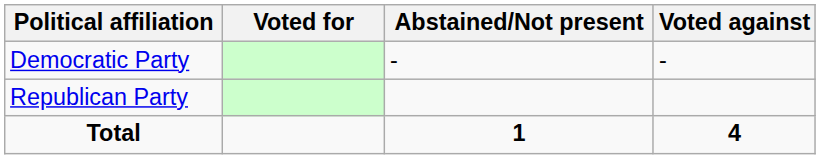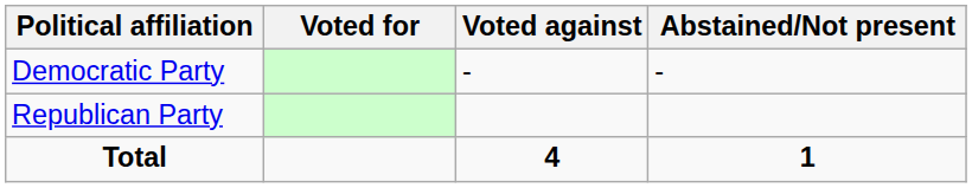 <table class="wikitable">
 <tr>
 <th>Political affiliation</th>
 <th style="width:20%;">Voted for</th>
+<th style="width:20%;">Voted against</th>
 <th>Abstained/Not present</th>
-<th style="width:20%;">Voted against</th>
 </tr>
 <tr>
 <td> <a href='#'>Democratic Party</a></td>
 <td style="background-color:#CCFFCC;"></td>
 <td>-</td>
 <td>-</td>
 </tr>
 <tr>
 <td> <a href='#'>Republican Party</a></td>
 <td style="background-color:#CCFFCC;"></td>
 <td></td>
 <td></td>
 </tr>
 <tr>
 <td style="text-align:center;"><strong>Total </strong></td>
 <td></td>
+<td style="text-align:center;"><strong>4</strong></td>
 <td style="text-align:center;"><strong>1</strong></td>
-<td style="text-align:center;"><strong>4</strong></td>
 </tr>
 </table>
